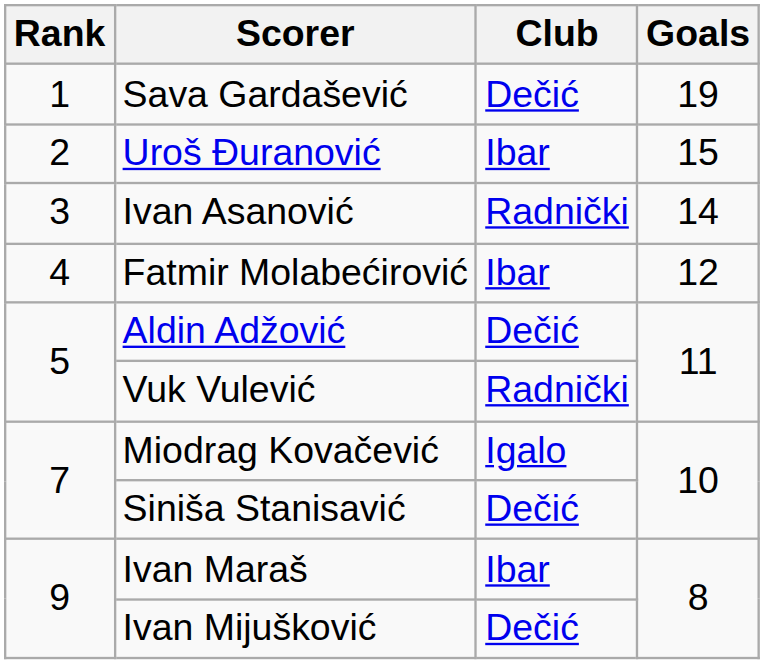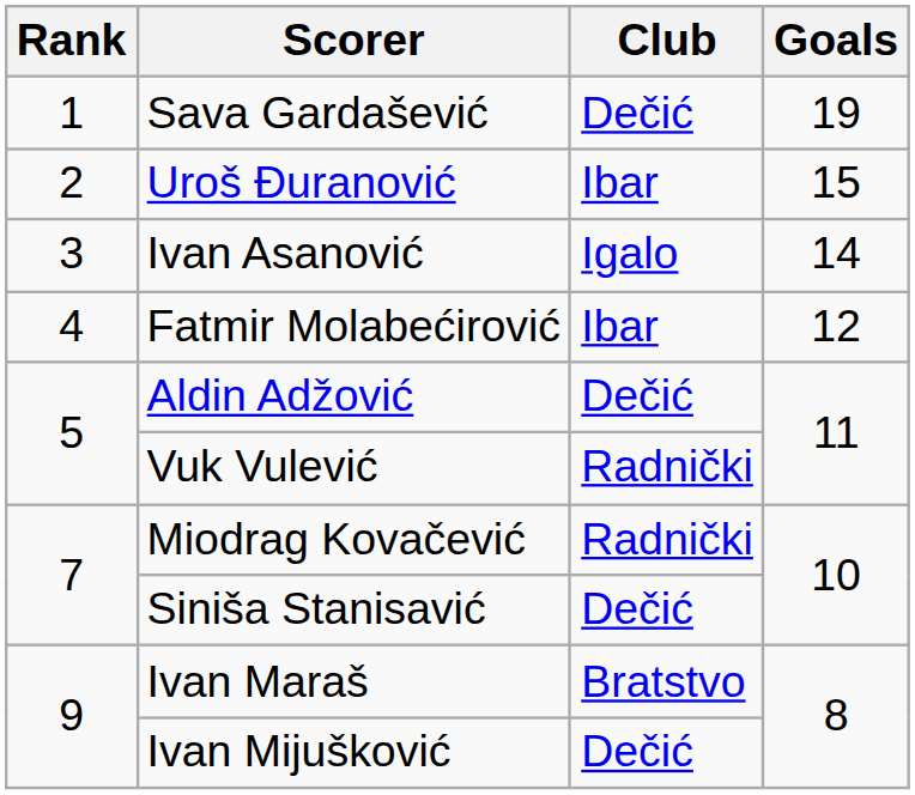 <table class="wikitable">
 <tr>
 <th>Rank</th>
 <th>Scorer</th>
 <th>Club</th>
 <th>Goals</th>
 </tr>
 <tr>
 <td rowspan="1" align="center">1</td>
 <td> Sava Gardašević</td>
 <td><a href='#'>Dečić</a></td>
 <td align="center">19</td>
 </tr>
 <tr>
 <td rowspan="1" align="center">2</td>
 <td> <a href='#'>Uroš Đuranović</a></td>
 <td><a href='#'>Ibar</a></td>
 <td align="center">15</td>
 </tr>
 <tr>
 <td rowspan="1" align="center">3</td>
 <td> Ivan Asanović</td>
-<td><a href='#'>Radnički</a></td>
+<td><a href='#'>Igalo</a></td>
 <td align="center">14</td>
 </tr>
 <tr>
 <td rowspan="1" align="center">4</td>
 <td> Fatmir Molabećirović</td>
 <td><a href='#'>Ibar</a></td>
 <td align="center">12</td>
 </tr>
 <tr>
 <td rowspan="2" align="center">5</td>
 <td> <a href='#'>Aldin Adžović</a></td>
 <td><a href='#'>Dečić</a></td>
 <td rowspan="2" align="center">11</td>
 </tr>
 <tr>
 <td> Vuk Vulević</td>
 <td><a href='#'>Radnički</a></td>
 </tr>
 <tr>
 <td rowspan="2" align="center">7</td>
 <td> Miodrag Kovačević</td>
-<td><a href='#'>Igalo</a></td>
+<td><a href='#'>Radnički</a></td>
 <td rowspan="2" align="center">10</td>
 </tr>
 <tr>
 <td> Siniša Stanisavić</td>
 <td><a href='#'>Dečić</a></td>
 </tr>
 <tr>
 <td rowspan="2" align="center">9</td>
 <td> Ivan Maraš</td>
-<td><a href='#'>Ibar</a></td>
+<td><a href='#'>Bratstvo</a></td>
 <td rowspan="2" align="center">8</td>
 </tr>
 <tr>
 <td> Ivan Mijušković</td>
 <td><a href='#'>Dečić</a></td>
 </tr>
 </table>
